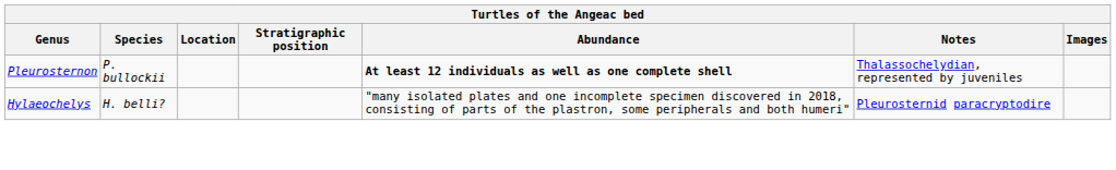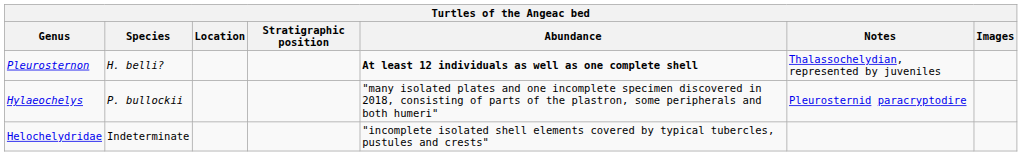 <table class="wikitable sortable">
 <tr>
 <th colspan="7" align="center"><strong>Turtles of the Angeac bed</strong></th>
 </tr>
 <tr>
 <th>Genus</th>
 <th>Species</th>
 <th>Location</th>
 <th>Stratigraphic position</th>
 <th>Abundance</th>
 <th>Notes</th>
 <th>Images</th>
 </tr>
 <tr>
 <td><em><a href='#'>Pleurosternon</a></em></td>
-<td><em>P. bullockii</em></td>
+<td><em>H. belli?</em></td>
 <td></td>
 <td></td>
 <td><strong>At least 12 individuals as well as one complete shell</strong></td>
 <td><a href='#'>Thalassochelydian</a>, represented by juveniles</td>
 <td></td>
 </tr>
 <tr>
 <td><em><a href='#'>Hylaeochelys</a></em></td>
-<td><em>H. belli?</em></td>
+<td><em>P. bullockii</em></td>
 <td></td>
 <td></td>
 <td>"many isolated plates and one incomplete specimen discovered in 2018, consisting of parts of the plastron, some peripherals and both humeri"</td>
 <td><a href='#'>Pleurosternid</a> <a href='#'>paracryptodire</a></td>
 <td></td>
 </tr>
+<tr>
+<td><a href='#'>Helochelydridae</a></td>
+<td>Indeterminate</td>
+<td></td>
+<td></td>
+<td>"incomplete isolated shell elements covered by typical tubercles, pustules and crests"</td>
+<td></td>
+<td></td>
+</tr>
 </table>
